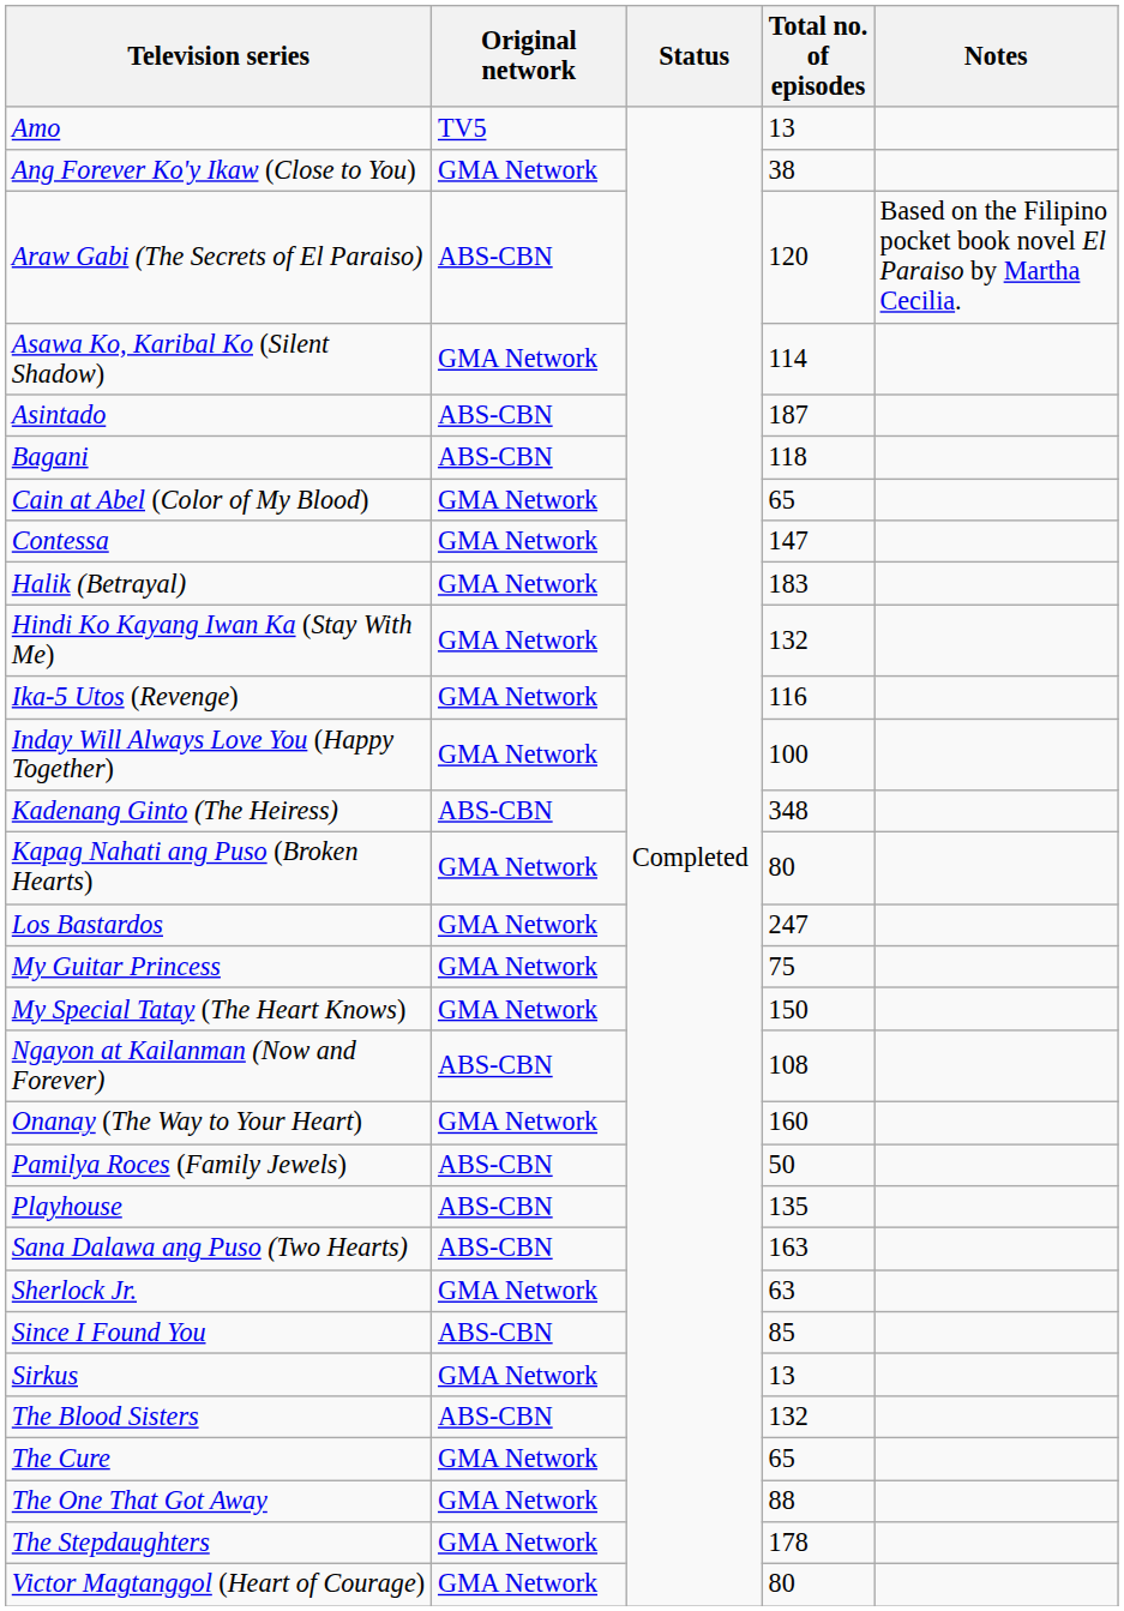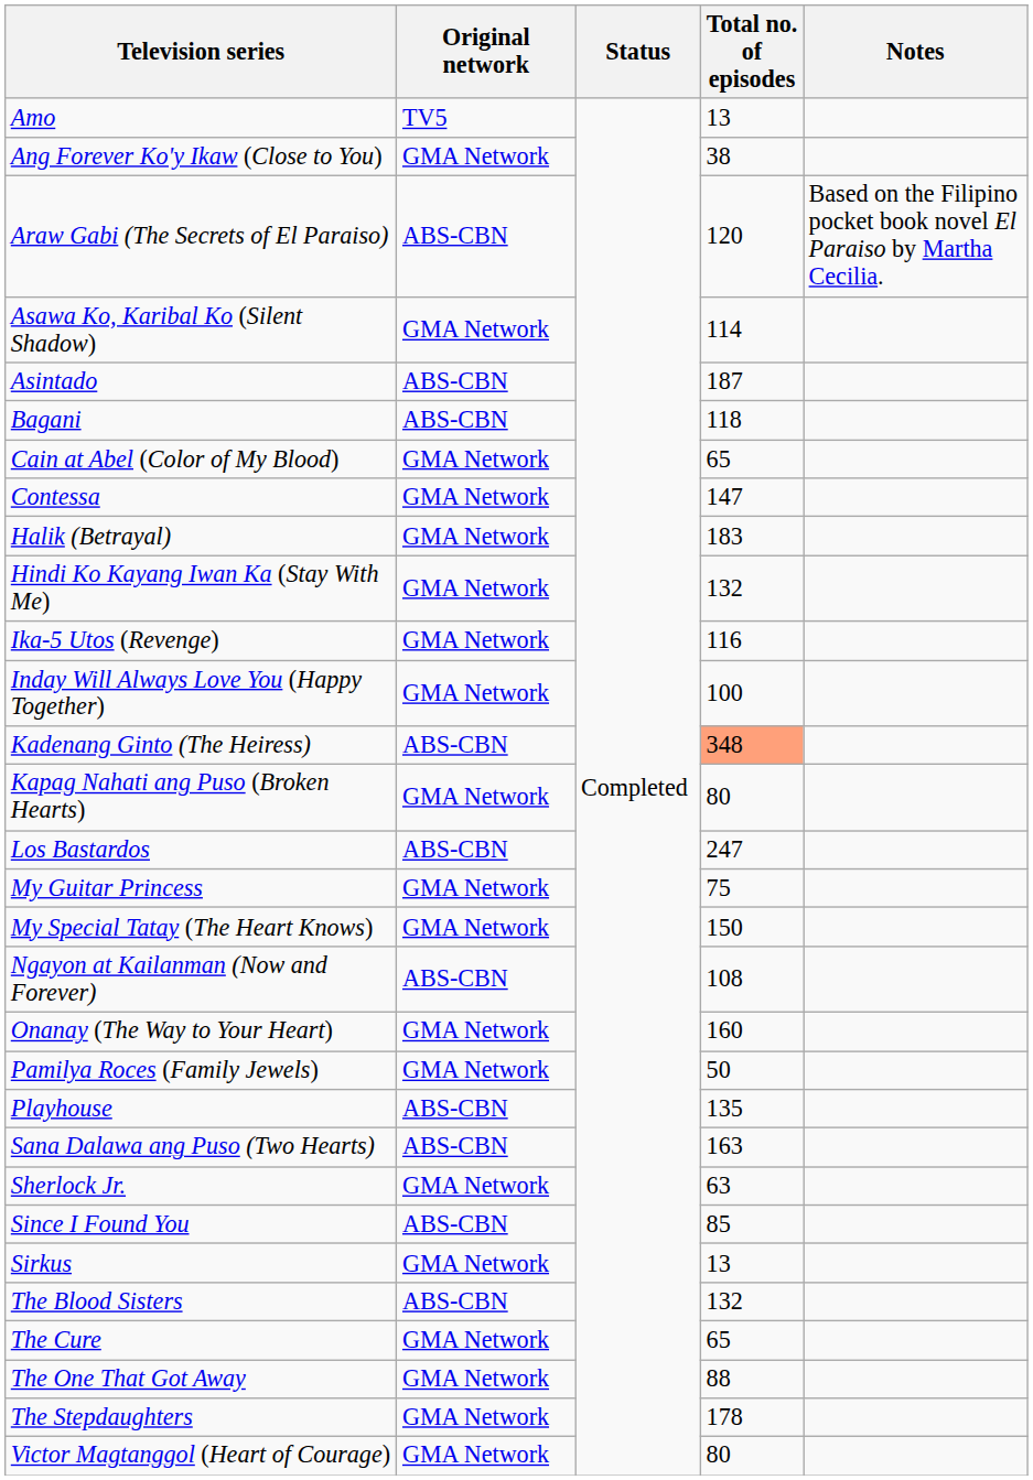 <table class="wikitable sortable">
 <tr>
 <th style="width:250px;">Television series</th>
 <th style="width:110px;">Original network</th>
 <th style="width:75px;">Status</th>
 <th style="width:60px;">Total no. of episodes</th>
 <th style="width:140px;">Notes</th>
 </tr>
 <tr>
 <td><em><a href='#'>Amo</a></em></td>
 <td><a href='#'>TV5</a></td>
 <td rowspan="30">Completed</td>
 <td>13</td>
 <td></td>
 </tr>
 <tr>
 <td><em><a href='#'>Ang Forever Ko'y Ikaw</a></em> (<em>Close to You</em>)</td>
 <td><a href='#'>GMA Network</a></td>
 <td>38</td>
 <td></td>
 </tr>
 <tr>
 <td><em><a href='#'>Araw Gabi</a> (The Secrets of El Paraiso)</em></td>
 <td><a href='#'>ABS-CBN</a></td>
 <td>120</td>
 <td>Based on the Filipino pocket book novel <em>El Paraiso</em> by <a href='#'>Martha Cecilia</a>.</td>
 </tr>
 <tr>
 <td><em><a href='#'>Asawa Ko, Karibal Ko</a></em> (<em>Silent Shadow</em>)</td>
 <td><a href='#'>GMA Network</a></td>
 <td>114</td>
 <td></td>
 </tr>
 <tr>
 <td><em><a href='#'>Asintado</a></em></td>
 <td><a href='#'>ABS-CBN</a></td>
 <td>187</td>
 <td></td>
 </tr>
 <tr>
 <td><em><a href='#'>Bagani</a></em></td>
 <td><a href='#'>ABS-CBN</a></td>
 <td>118</td>
 <td></td>
 </tr>
 <tr>
 <td><em><a href='#'>Cain at Abel</a></em> (<em>Color of My Blood</em>)</td>
 <td><a href='#'>GMA Network</a></td>
 <td>65</td>
 <td></td>
 </tr>
 <tr>
 <td><em><a href='#'>Contessa</a></em></td>
 <td><a href='#'>GMA Network</a></td>
 <td>147</td>
 <td></td>
 </tr>
 <tr>
 <td><em><a href='#'>Halik</a> (Betrayal)</em></td>
 <td><a href='#'>GMA Network</a></td>
 <td>183</td>
 <td></td>
 </tr>
 <tr>
 <td><em><a href='#'>Hindi Ko Kayang Iwan Ka</a></em> (<em>Stay With Me</em>)</td>
 <td><a href='#'>GMA Network</a></td>
 <td>132</td>
 <td></td>
 </tr>
 <tr>
 <td><em><a href='#'>Ika-5 Utos</a></em> (<em>Revenge</em>)</td>
 <td><a href='#'>GMA Network</a></td>
 <td>116</td>
 <td></td>
 </tr>
 <tr>
 <td><em><a href='#'>Inday Will Always Love You</a></em> (<em>Happy Together</em>)</td>
 <td><a href='#'>GMA Network</a></td>
 <td>100</td>
 <td></td>
 </tr>
 <tr>
 <td><em><a href='#'>Kadenang Ginto</a> (The Heiress)</em></td>
 <td><a href='#'>ABS-CBN</a></td>
-<td>348</td>
+<td style="background: lightsalmon;">348</td>
 <td></td>
 </tr>
 <tr>
 <td><em><a href='#'>Kapag Nahati ang Puso</a></em> (<em>Broken Hearts</em>)</td>
 <td><a href='#'>GMA Network</a></td>
 <td>80</td>
 <td></td>
 </tr>
 <tr>
 <td><em><a href='#'>Los Bastardos</a></em></td>
-<td><a href='#'>GMA Network</a></td>
+<td><a href='#'>ABS-CBN</a></td>
 <td>247</td>
 <td></td>
 </tr>
 <tr>
 <td><em><a href='#'>My Guitar Princess</a></em></td>
 <td><a href='#'>GMA Network</a></td>
 <td>75</td>
 <td></td>
 </tr>
 <tr>
 <td><em><a href='#'>My Special Tatay</a></em> (<em>The Heart Knows</em>)</td>
 <td><a href='#'>GMA Network</a></td>
 <td>150</td>
 <td></td>
 </tr>
 <tr>
 <td><em><a href='#'>Ngayon at Kailanman</a> (Now and Forever)</em></td>
 <td><a href='#'>ABS-CBN</a></td>
 <td>108</td>
 <td></td>
 </tr>
 <tr>
 <td><em><a href='#'>Onanay</a></em> (<em>The Way to Your Heart</em>)</td>
 <td><a href='#'>GMA Network</a></td>
 <td>160</td>
 <td></td>
 </tr>
 <tr>
 <td><em><a href='#'>Pamilya Roces</a></em> (<em>Family Jewels</em>)</td>
-<td><a href='#'>ABS-CBN</a></td>
+<td><a href='#'>GMA Network</a></td>
 <td>50</td>
 <td></td>
 </tr>
 <tr>
 <td><em><a href='#'>Playhouse</a></em></td>
 <td><a href='#'>ABS-CBN</a></td>
 <td>135</td>
 <td></td>
 </tr>
 <tr>
 <td><em><a href='#'>Sana Dalawa ang Puso</a> (Two Hearts)</em></td>
 <td><a href='#'>ABS-CBN</a></td>
 <td>163</td>
 <td></td>
 </tr>
 <tr>
 <td><em><a href='#'>Sherlock Jr.</a></em></td>
 <td><a href='#'>GMA Network</a></td>
 <td>63</td>
 <td></td>
 </tr>
 <tr>
 <td><em><a href='#'>Since I Found You</a></em></td>
 <td><a href='#'>ABS-CBN</a></td>
 <td>85</td>
 <td></td>
 </tr>
 <tr>
 <td><em><a href='#'>Sirkus</a></em></td>
 <td><a href='#'>GMA Network</a></td>
 <td>13</td>
 <td></td>
 </tr>
 <tr>
 <td><em><a href='#'>The Blood Sisters</a></em></td>
 <td><a href='#'>ABS-CBN</a></td>
 <td>132</td>
 <td></td>
 </tr>
 <tr>
 <td><em><a href='#'>The Cure</a></em></td>
 <td><a href='#'>GMA Network</a></td>
 <td>65</td>
 <td></td>
 </tr>
 <tr>
 <td><em><a href='#'>The One That Got Away</a></em></td>
 <td><a href='#'>GMA Network</a></td>
 <td>88</td>
 <td></td>
 </tr>
 <tr>
 <td><em><a href='#'>The Stepdaughters</a></em></td>
 <td><a href='#'>GMA Network</a></td>
 <td>178</td>
 <td></td>
 </tr>
 <tr>
 <td><em><a href='#'>Victor Magtanggol</a></em> (<em>Heart of Courage</em>)</td>
 <td><a href='#'>GMA Network</a></td>
 <td>80</td>
 <td></td>
 </tr>
 </table>
